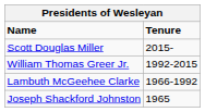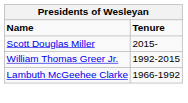 <table class="wikitable">
 <tr>
 <th colspan="2">Presidents of Wesleyan</th>
 </tr>
 <tr>
 <td><strong>Name</strong></td>
 <td><strong>Tenure</strong></td>
 </tr>
 <tr>
 <td><a href='#'>Scott Douglas Miller</a></td>
 <td>2015-</td>
 </tr>
 <tr>
 <td><a href='#'>William Thomas Greer Jr.</a></td>
 <td>1992-2015</td>
 </tr>
 <tr>
 <td><a href='#'>Lambuth McGeehee Clarke</a></td>
 <td>1966-1992</td>
 </tr>
-<tr>
-<td><a href='#'>Joseph Shackford Johnston</a></td>
-<td>1965</td>
-</tr>
 </table>
